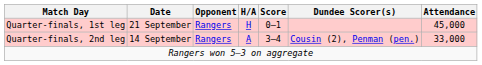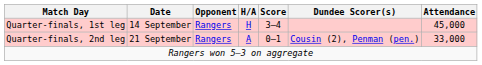 <table class="wikitable" style="text-align:center">
 <tr>
 <th>Match Day</th>
 <th>Date</th>
 <th>Opponent</th>
 <th>H/A</th>
 <th>Score</th>
 <th>Dundee Scorer(s)</th>
 <th>Attendance</th>
 </tr>
 <tr bgcolor="#FFCCCC">
 <td>Quarter-finals, 1st leg</td>
-<td align="left">21 September</td>
+<td align="left">14 September</td>
 <td align="left"><a href='#'>Rangers</a></td>
 <td><a href='#'>H</a></td>
-<td>0–1</td>
+<td>3–4</td>
 <td align="left"></td>
 <td>45,000</td>
 </tr>
 <tr bgcolor="#FFCCCC">
 <td>Quarter-finals, 2nd leg</td>
-<td align="left">14 September</td>
+<td align="left">21 September</td>
 <td align="left"><a href='#'>Rangers</a></td>
 <td><a href='#'>A</a></td>
-<td>3–4</td>
+<td>0–1</td>
 <td align="left"><a href='#'>Cousin</a> (2), <a href='#'>Penman</a> (<a href='#'>pen.</a>)</td>
 <td>33,000</td>
 </tr>
 <tr>
 <td colspan="7"><em>Rangers won 5–3 on aggregate</em></td>
 </tr>
 </table>
